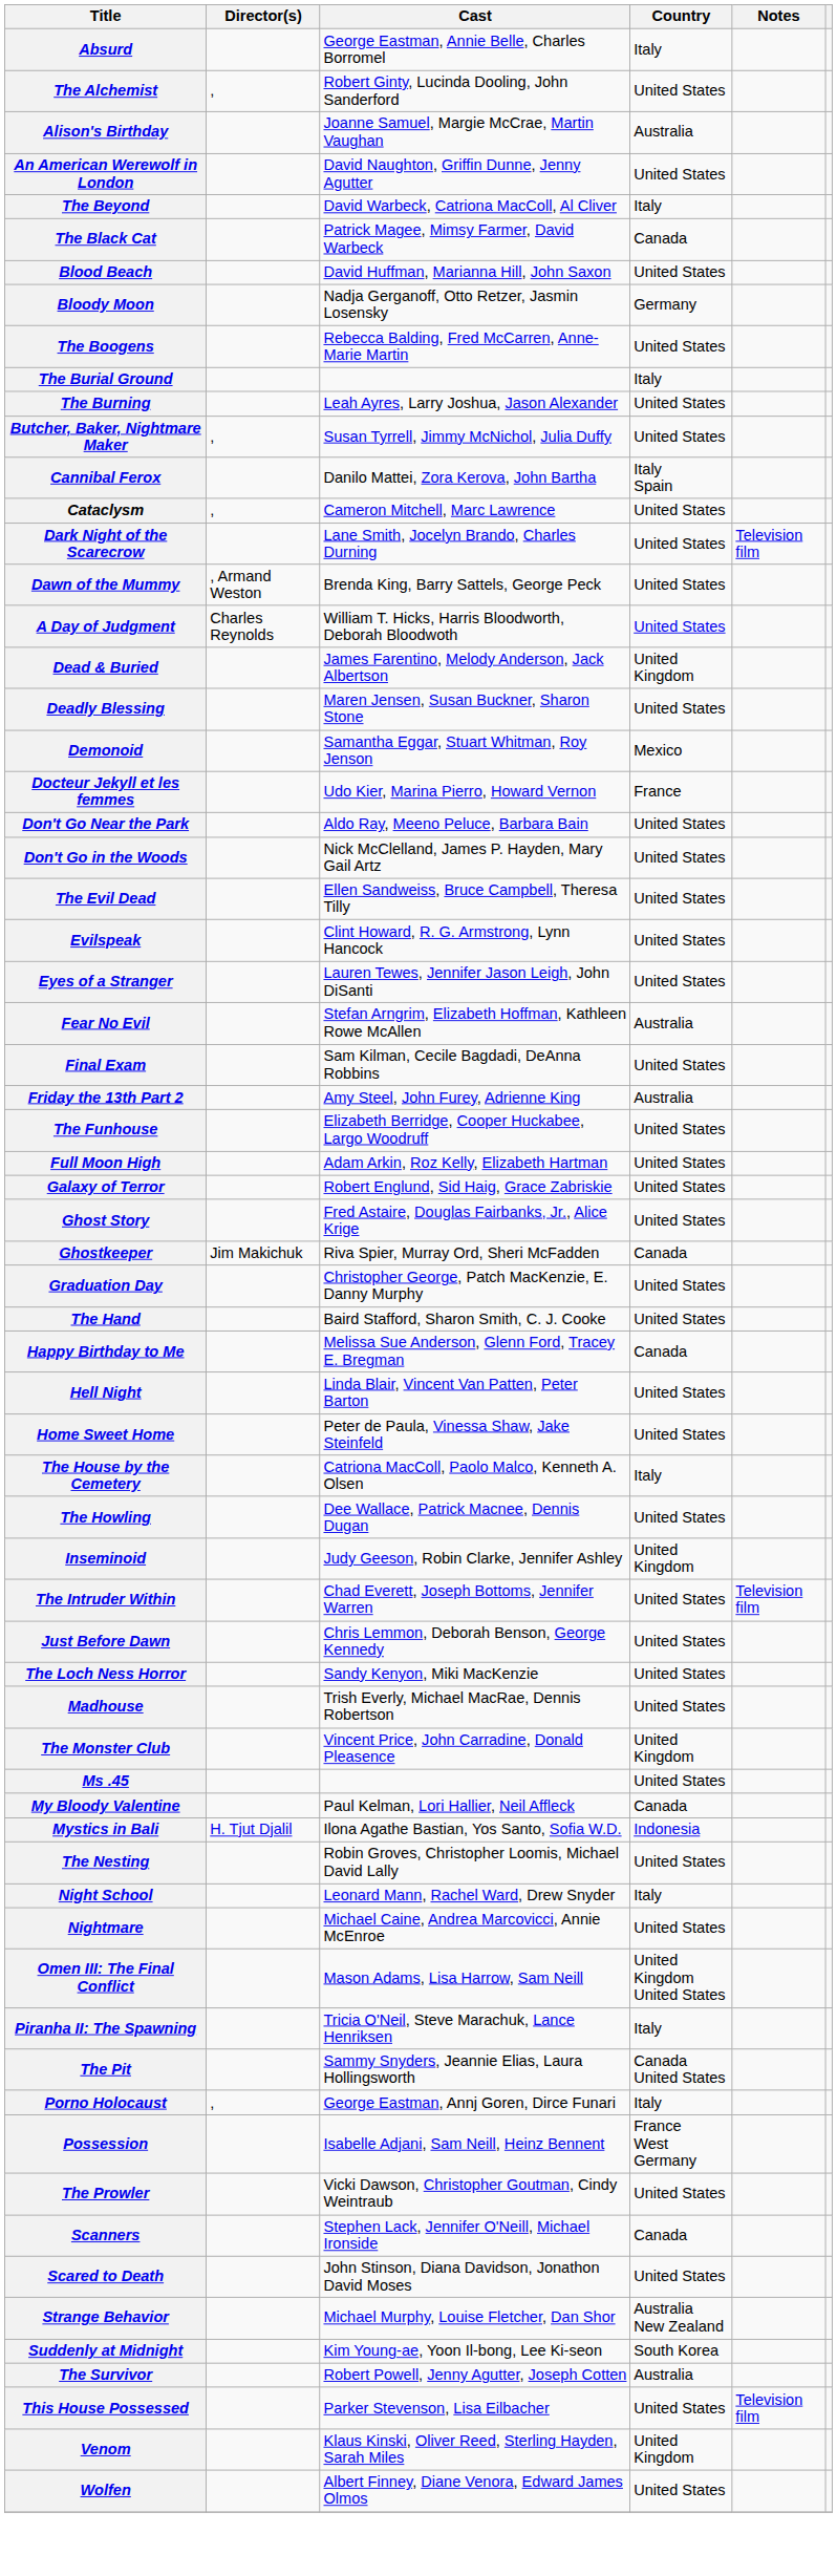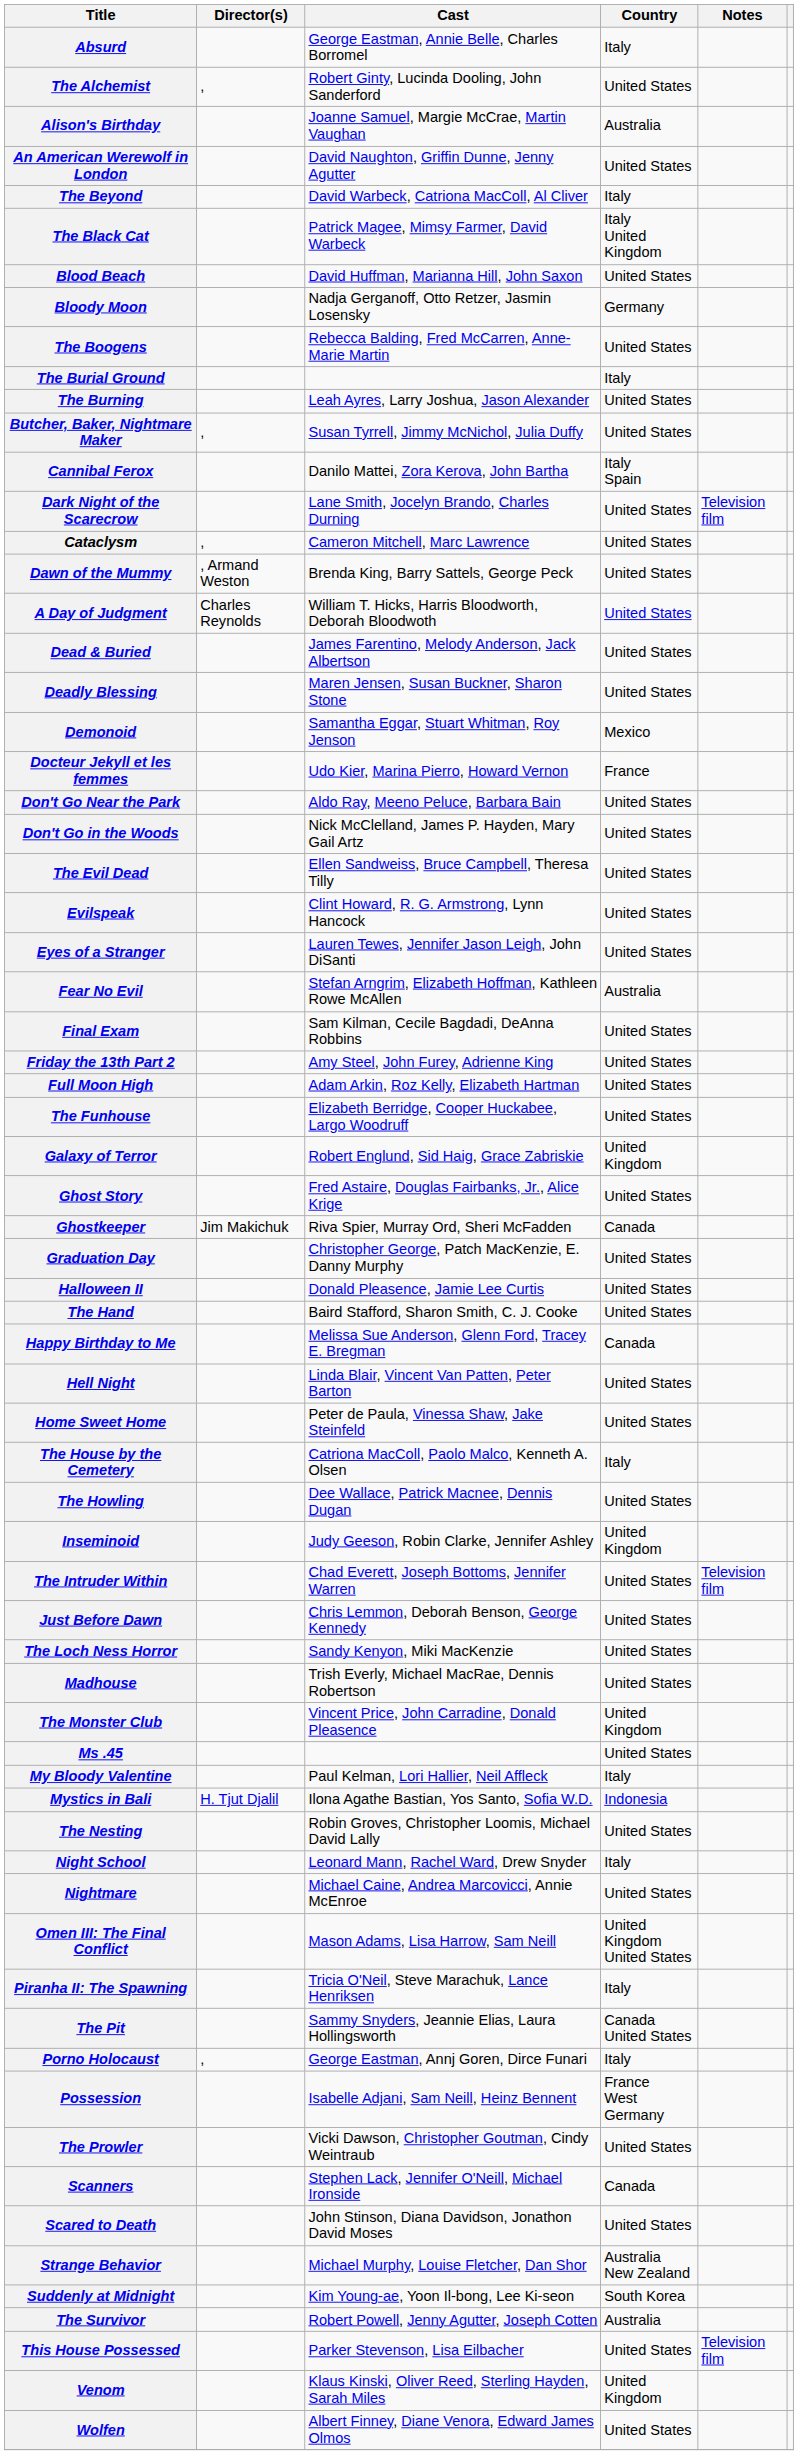 <table class="wikitable sortable">
 <tr>
 <th scope="col">Title</th>
 <th scope="col">Director(s)</th>
 <th scope="col" class="unsortable">Cast</th>
 <th scope="col">Country</th>
 <th scope="col" class="unsortable">Notes</th>
 <th scope="col" class="unsortable"></th>
 </tr>
 <tr>
 <th><em><a href='#'>Absurd</a></em></th>
 <td></td>
 <td><a href='#'>George Eastman</a>, <a href='#'>Annie Belle</a>, Charles Borromel</td>
 <td>Italy</td>
 <td></td>
 <td style="text-align:center;"></td>
 </tr>
 <tr>
 <th><em><a href='#'>The Alchemist</a></em></th>
 <td>, </td>
 <td><a href='#'>Robert Ginty</a>, Lucinda Dooling, John Sanderford</td>
 <td>United States</td>
 <td></td>
 <td style="text-align:center;"></td>
 </tr>
 <tr>
 <th><em><a href='#'>Alison's Birthday</a></em></th>
 <td></td>
 <td><a href='#'>Joanne Samuel</a>, Margie McCrae, <a href='#'>Martin Vaughan</a></td>
 <td>Australia</td>
 <td></td>
 <td style="text-align:center;"></td>
 </tr>
 <tr>
 <th><em><a href='#'>An American Werewolf in London</a></em></th>
 <td></td>
 <td><a href='#'>David Naughton</a>, <a href='#'>Griffin Dunne</a>, <a href='#'>Jenny Agutter</a></td>
 <td>United States<br></td>
 <td></td>
 <td style="text-align:center;"></td>
 </tr>
 <tr>
 <th><em><a href='#'>The Beyond</a></em></th>
 <td></td>
 <td><a href='#'>David Warbeck</a>, <a href='#'>Catriona MacColl</a>, <a href='#'>Al Cliver</a></td>
 <td>Italy</td>
 <td></td>
 <td style="text-align:center;"></td>
 </tr>
 <tr>
 <th><em><a href='#'>The Black Cat</a></em></th>
 <td></td>
 <td><a href='#'>Patrick Magee</a>, <a href='#'>Mimsy Farmer</a>, <a href='#'>David Warbeck</a></td>
-<td>Canada</td>
+<td>Italy<br>United Kingdom</td>
 <td></td>
 <td style="text-align:center;"></td>
 </tr>
 <tr>
 <th><em><a href='#'>Blood Beach</a></em></th>
 <td></td>
 <td><a href='#'>David Huffman</a>, <a href='#'>Marianna Hill</a>, <a href='#'>John Saxon</a></td>
 <td>United States</td>
 <td></td>
 <td style="text-align:center;"></td>
 </tr>
 <tr>
 <th><em><a href='#'>Bloody Moon</a></em></th>
 <td></td>
 <td>Nadja Gerganoff, Otto Retzer, Jasmin Losensky</td>
 <td>Germany</td>
 <td></td>
 <td style="text-align:center;"></td>
 </tr>
 <tr>
 <th><em><a href='#'>The Boogens</a></em></th>
 <td></td>
 <td><a href='#'>Rebecca Balding</a>, <a href='#'>Fred McCarren</a>, <a href='#'>Anne-Marie Martin</a></td>
 <td>United States</td>
 <td></td>
 <td style="text-align:center;"></td>
 </tr>
 <tr>
 <th><em><a href='#'>The Burial Ground</a></em></th>
 <td></td>
 <td></td>
 <td>Italy</td>
 <td></td>
 <td style="text-align:center;"></td>
 </tr>
 <tr>
 <th><em><a href='#'>The Burning</a></em></th>
 <td></td>
 <td><a href='#'>Leah Ayres</a>, Larry Joshua, <a href='#'>Jason Alexander</a></td>
 <td>United States</td>
 <td></td>
 <td style="text-align:center;"></td>
 </tr>
 <tr>
 <th><em><a href='#'>Butcher, Baker, Nightmare Maker</a></em></th>
 <td>, </td>
 <td><a href='#'>Susan Tyrrell</a>, <a href='#'>Jimmy McNichol</a>, <a href='#'>Julia Duffy</a></td>
 <td>United States</td>
 <td></td>
 <td style="text-align:center;"></td>
 </tr>
 <tr>
 <th><em><a href='#'>Cannibal Ferox</a></em></th>
 <td></td>
 <td>Danilo Mattei, <a href='#'>Zora Kerova</a>, <a href='#'>John Bartha</a></td>
 <td>Italy<br>Spain</td>
 <td></td>
 <td style="text-align:center;"></td>
 </tr>
 <tr>
+<th><em><a href='#'>Dark Night of the Scarecrow</a></em></th>
+<td></td>
+<td><a href='#'>Lane Smith</a>, <a href='#'>Jocelyn Brando</a>, <a href='#'>Charles Durning</a></td>
+<td>United States</td>
+<td><a href='#'>Television film</a></td>
+<td style="text-align:center;"></td>
+</tr>
+<tr>
 <th><em>Cataclysm</em></th>
 <td>, </td>
 <td><a href='#'>Cameron Mitchell</a>, <a href='#'>Marc Lawrence</a></td>
 <td>United States</td>
 <td></td>
-<td style="text-align:center;"></td>
-</tr>
-<tr>
-<th><em><a href='#'>Dark Night of the Scarecrow</a></em></th>
-<td></td>
-<td><a href='#'>Lane Smith</a>, <a href='#'>Jocelyn Brando</a>, <a href='#'>Charles Durning</a></td>
-<td>United States</td>
-<td><a href='#'>Television film</a></td>
 <td style="text-align:center;"></td>
 </tr>
 <tr>
 <th><em><a href='#'>Dawn of the Mummy</a></em></th>
 <td>, Armand Weston</td>
 <td>Brenda King, Barry Sattels, George Peck</td>
 <td>United States</td>
 <td></td>
 <td style="text-align:center;"></td>
 </tr>
 <tr>
 <th><em><a href='#'>A Day of Judgment</a></em></th>
 <td>Charles Reynolds</td>
 <td>William T. Hicks, Harris Bloodworth, Deborah Bloodwoth</td>
 <td><a href='#'>United States</a></td>
 <td></td>
 <td></td>
 </tr>
 <tr>
 <th><em><a href='#'>Dead & Buried</a></em></th>
 <td></td>
 <td><a href='#'>James Farentino</a>, <a href='#'>Melody Anderson</a>, <a href='#'>Jack Albertson</a></td>
-<td>United Kingdom</td>
+<td>United States</td>
 <td></td>
 <td style="text-align:center;"></td>
 </tr>
 <tr>
 <th><em><a href='#'>Deadly Blessing</a></em></th>
 <td></td>
 <td><a href='#'>Maren Jensen</a>, <a href='#'>Susan Buckner</a>, <a href='#'>Sharon Stone</a></td>
 <td>United States</td>
 <td></td>
 <td style="text-align:center;"></td>
 </tr>
 <tr>
 <th><em><a href='#'>Demonoid</a></em></th>
 <td></td>
 <td><a href='#'>Samantha Eggar</a>, <a href='#'>Stuart Whitman</a>, <a href='#'>Roy Jenson</a></td>
 <td>Mexico</td>
 <td></td>
 <td style="text-align:center;"></td>
 </tr>
 <tr>
 <th><em><a href='#'>Docteur Jekyll et les femmes</a></em></th>
 <td></td>
 <td><a href='#'>Udo Kier</a>, <a href='#'>Marina Pierro</a>, <a href='#'>Howard Vernon</a></td>
 <td>France</td>
 <td></td>
 <td style="text-align:center;"></td>
 </tr>
 <tr>
 <th><em><a href='#'>Don't Go Near the Park</a></em></th>
 <td></td>
 <td><a href='#'>Aldo Ray</a>, <a href='#'>Meeno Peluce</a>, <a href='#'>Barbara Bain</a></td>
 <td>United States</td>
 <td></td>
 <td style="text-align:center;"></td>
 </tr>
 <tr>
 <th><em><a href='#'>Don't Go in the Woods</a></em></th>
 <td></td>
 <td>Nick McClelland, James P. Hayden, Mary Gail Artz</td>
 <td>United States</td>
 <td></td>
 <td style="text-align:center;"></td>
 </tr>
 <tr>
 <th><em><a href='#'>The Evil Dead</a></em></th>
 <td></td>
 <td><a href='#'>Ellen Sandweiss</a>, <a href='#'>Bruce Campbell</a>, Theresa Tilly</td>
 <td>United States</td>
 <td></td>
 <td style="text-align:center;"></td>
 </tr>
 <tr>
 <th><em><a href='#'>Evilspeak</a></em></th>
 <td></td>
 <td><a href='#'>Clint Howard</a>, <a href='#'>R. G. Armstrong</a>, Lynn Hancock</td>
 <td>United States</td>
 <td></td>
 <td style="text-align:center;"></td>
 </tr>
 <tr>
 <th><em><a href='#'>Eyes of a Stranger</a></em></th>
 <td></td>
 <td><a href='#'>Lauren Tewes</a>, <a href='#'>Jennifer Jason Leigh</a>, John DiSanti</td>
 <td>United States</td>
 <td></td>
 <td style="text-align:center;"></td>
 </tr>
 <tr>
 <th><em><a href='#'>Fear No Evil</a></em></th>
 <td></td>
 <td><a href='#'>Stefan Arngrim</a>, <a href='#'>Elizabeth Hoffman</a>, Kathleen Rowe McAllen</td>
 <td>Australia</td>
 <td></td>
 <td style="text-align:center;"></td>
 </tr>
 <tr>
 <th><em><a href='#'>Final Exam</a></em></th>
 <td></td>
 <td>Sam Kilman, Cecile Bagdadi, DeAnna Robbins</td>
 <td>United States</td>
 <td></td>
 <td style="text-align:center;"></td>
 </tr>
 <tr>
 <th><em><a href='#'>Friday the 13th Part 2</a></em></th>
 <td></td>
 <td><a href='#'>Amy Steel</a>, <a href='#'>John Furey</a>, <a href='#'>Adrienne King</a></td>
-<td>Australia</td>
-<td></td>
-<td style="text-align:center;"></td>
-</tr>
-<tr>
-<th><em><a href='#'>The Funhouse</a></em></th>
-<td></td>
-<td><a href='#'>Elizabeth Berridge</a>, <a href='#'>Cooper Huckabee</a>, <a href='#'>Largo Woodruff</a></td>
 <td>United States</td>
 <td></td>
 <td style="text-align:center;"></td>
 </tr>
 <tr>
 <th><em><a href='#'>Full Moon High</a></em></th>
 <td></td>
 <td><a href='#'>Adam Arkin</a>, <a href='#'>Roz Kelly</a>, <a href='#'>Elizabeth Hartman</a></td>
 <td>United States</td>
 <td></td>
 <td style="text-align:center;"></td>
 </tr>
 <tr>
+<th><em><a href='#'>The Funhouse</a></em></th>
+<td></td>
+<td><a href='#'>Elizabeth Berridge</a>, <a href='#'>Cooper Huckabee</a>, <a href='#'>Largo Woodruff</a></td>
+<td>United States</td>
+<td></td>
+<td style="text-align:center;"></td>
+</tr>
+<tr>
 <th><em><a href='#'>Galaxy of Terror</a></em></th>
 <td></td>
 <td><a href='#'>Robert Englund</a>, <a href='#'>Sid Haig</a>, <a href='#'>Grace Zabriskie</a></td>
-<td>United States</td>
+<td>United Kingdom</td>
 <td></td>
 <td style="text-align:center;"></td>
 </tr>
 <tr>
 <th><em><a href='#'>Ghost Story</a></em></th>
 <td></td>
 <td><a href='#'>Fred Astaire</a>, <a href='#'>Douglas Fairbanks, Jr.</a>, <a href='#'>Alice Krige</a></td>
 <td>United States</td>
 <td></td>
 <td style="text-align:center;"></td>
 </tr>
 <tr>
 <th><em><a href='#'>Ghostkeeper</a></em></th>
 <td>Jim Makichuk</td>
 <td>Riva Spier, Murray Ord, Sheri McFadden</td>
 <td>Canada</td>
 <td></td>
 <td style="text-align:center;"></td>
 </tr>
 <tr>
 <th><em><a href='#'>Graduation Day</a></em></th>
 <td></td>
 <td><a href='#'>Christopher George</a>, Patch MacKenzie, E. Danny Murphy</td>
+<td>United States</td>
+<td></td>
+<td style="text-align:center;"></td>
+</tr>
+<tr>
+<th><em><a href='#'>Halloween II</a></em></th>
+<td></td>
+<td><a href='#'>Donald Pleasence</a>, <a href='#'>Jamie Lee Curtis</a></td>
 <td>United States</td>
 <td></td>
 <td style="text-align:center;"></td>
 </tr>
 <tr>
 <th><em><a href='#'>The Hand</a></em></th>
 <td></td>
 <td>Baird Stafford, Sharon Smith, C. J. Cooke</td>
 <td>United States</td>
 <td></td>
 <td style="text-align:center;"></td>
 </tr>
 <tr>
 <th><em><a href='#'>Happy Birthday to Me</a></em></th>
 <td></td>
 <td><a href='#'>Melissa Sue Anderson</a>, <a href='#'>Glenn Ford</a>, <a href='#'>Tracey E. Bregman</a></td>
 <td>Canada</td>
 <td></td>
 <td style="text-align:center;"></td>
 </tr>
 <tr>
 <th><em><a href='#'>Hell Night</a></em></th>
 <td></td>
 <td><a href='#'>Linda Blair</a>, <a href='#'>Vincent Van Patten</a>, <a href='#'>Peter Barton</a></td>
 <td>United States</td>
 <td></td>
 <td style="text-align:center;"></td>
 </tr>
 <tr>
 <th><em><a href='#'>Home Sweet Home</a></em></th>
 <td></td>
 <td>Peter de Paula, <a href='#'>Vinessa Shaw</a>, <a href='#'>Jake Steinfeld</a></td>
 <td>United States</td>
 <td></td>
 <td style="text-align:center;"></td>
 </tr>
 <tr>
 <th><em><a href='#'>The House by the Cemetery</a></em></th>
 <td></td>
 <td><a href='#'>Catriona MacColl</a>, <a href='#'>Paolo Malco</a>, Kenneth A. Olsen</td>
 <td>Italy</td>
 <td></td>
 <td style="text-align:center;"></td>
 </tr>
 <tr>
 <th><em><a href='#'>The Howling</a></em></th>
 <td></td>
 <td><a href='#'>Dee Wallace</a>, <a href='#'>Patrick Macnee</a>, <a href='#'>Dennis Dugan</a></td>
 <td>United States</td>
 <td></td>
 <td style="text-align:center;"></td>
 </tr>
 <tr>
 <th><em><a href='#'>Inseminoid</a></em></th>
 <td></td>
 <td><a href='#'>Judy Geeson</a>, Robin Clarke, Jennifer Ashley</td>
 <td>United Kingdom</td>
 <td></td>
 <td style="text-align:center;"></td>
 </tr>
 <tr>
 <th><em><a href='#'>The Intruder Within</a></em></th>
 <td></td>
 <td><a href='#'>Chad Everett</a>, <a href='#'>Joseph Bottoms</a>, <a href='#'>Jennifer Warren</a></td>
 <td>United States</td>
 <td><a href='#'>Television film</a></td>
 <td style="text-align:center;"></td>
 </tr>
 <tr>
 <th><em><a href='#'>Just Before Dawn</a></em></th>
 <td></td>
 <td><a href='#'>Chris Lemmon</a>, Deborah Benson, <a href='#'>George Kennedy</a></td>
 <td>United States</td>
 <td></td>
 <td style="text-align:center;"></td>
 </tr>
 <tr>
 <th><em><a href='#'>The Loch Ness Horror</a></em></th>
 <td></td>
 <td><a href='#'>Sandy Kenyon</a>, Miki MacKenzie</td>
 <td>United States</td>
 <td></td>
 <td style="text-align:center;"></td>
 </tr>
 <tr>
 <th><em><a href='#'>Madhouse</a></em></th>
 <td></td>
 <td>Trish Everly, Michael MacRae, Dennis Robertson</td>
 <td>United States</td>
 <td></td>
 <td style="text-align:center;"></td>
 </tr>
 <tr>
 <th><em><a href='#'>The Monster Club</a></em></th>
 <td></td>
 <td><a href='#'>Vincent Price</a>, <a href='#'>John Carradine</a>, <a href='#'>Donald Pleasence</a></td>
 <td>United Kingdom</td>
 <td></td>
 <td style="text-align:center;"></td>
 </tr>
 <tr>
 <th><em><a href='#'>Ms .45</a></em></th>
 <td></td>
 <td></td>
 <td>United States</td>
 <td></td>
 <td></td>
 </tr>
 <tr>
 <th><em><a href='#'>My Bloody Valentine</a></em></th>
 <td></td>
 <td>Paul Kelman, <a href='#'>Lori Hallier</a>, <a href='#'>Neil Affleck</a></td>
-<td>Canada</td>
+<td>Italy</td>
 <td></td>
 <td style="text-align:center;"></td>
 </tr>
 <tr>
 <th><em><a href='#'>Mystics in Bali</a></em></th>
 <td><a href='#'>H. Tjut Djalil</a></td>
 <td>Ilona Agathe Bastian, Yos Santo, <a href='#'>Sofia W.D.</a></td>
 <td><a href='#'>Indonesia</a></td>
 <td></td>
 <td></td>
 </tr>
 <tr>
 <th><em><a href='#'>The Nesting</a></em></th>
 <td></td>
 <td>Robin Groves, Christopher Loomis, Michael David Lally</td>
 <td>United States</td>
 <td></td>
 <td style="text-align:center;"></td>
 </tr>
 <tr>
 <th><em><a href='#'>Night School</a></em></th>
 <td></td>
 <td><a href='#'>Leonard Mann</a>, <a href='#'>Rachel Ward</a>, Drew Snyder</td>
 <td>Italy</td>
 <td></td>
 <td style="text-align:center;"></td>
 </tr>
 <tr>
 <th><em><a href='#'>Nightmare</a></em></th>
 <td></td>
 <td><a href='#'>Michael Caine</a>, <a href='#'>Andrea Marcovicci</a>, Annie McEnroe</td>
 <td>United States</td>
 <td></td>
 <td style="text-align:center;"></td>
 </tr>
 <tr>
 <th><em><a href='#'>Omen III: The Final Conflict</a></em></th>
 <td></td>
 <td><a href='#'>Mason Adams</a>, <a href='#'>Lisa Harrow</a>, <a href='#'>Sam Neill</a></td>
 <td>United Kingdom<br>United States</td>
 <td></td>
 <td style="text-align:center;"></td>
 </tr>
 <tr>
 <th><em><a href='#'>Piranha II: The Spawning</a></em></th>
 <td></td>
 <td><a href='#'>Tricia O'Neil</a>, Steve Marachuk, <a href='#'>Lance Henriksen</a></td>
 <td>Italy</td>
 <td></td>
 <td style="text-align:center;"></td>
 </tr>
 <tr>
 <th><em><a href='#'>The Pit</a></em></th>
 <td></td>
 <td><a href='#'>Sammy Snyders</a>, Jeannie Elias, Laura Hollingsworth</td>
 <td>Canada<br>United States</td>
 <td></td>
 <td style="text-align:center;"></td>
 </tr>
 <tr>
 <th><em><a href='#'>Porno Holocaust</a></em></th>
 <td>, </td>
 <td><a href='#'>George Eastman</a>, Annj Goren, Dirce Funari</td>
 <td>Italy</td>
 <td></td>
 <td style="text-align:center;"></td>
 </tr>
 <tr>
 <th><em><a href='#'>Possession</a></em></th>
 <td></td>
 <td><a href='#'>Isabelle Adjani</a>, <a href='#'>Sam Neill</a>, <a href='#'>Heinz Bennent</a></td>
 <td>France<br>West Germany</td>
 <td></td>
 <td style="text-align:center;"></td>
 </tr>
 <tr>
 <th><em><a href='#'>The Prowler</a></em></th>
 <td></td>
 <td>Vicki Dawson, <a href='#'>Christopher Goutman</a>, Cindy Weintraub</td>
 <td>United States</td>
 <td></td>
 <td style="text-align:center;"></td>
 </tr>
 <tr>
 <th><em><a href='#'>Scanners</a></em></th>
 <td></td>
 <td><a href='#'>Stephen Lack</a>, <a href='#'>Jennifer O'Neill</a>, <a href='#'>Michael Ironside</a></td>
 <td>Canada</td>
 <td></td>
 <td style="text-align:center;"></td>
 </tr>
 <tr>
 <th><em><a href='#'>Scared to Death</a></em></th>
 <td></td>
 <td>John Stinson, Diana Davidson, Jonathon David Moses</td>
 <td>United States</td>
 <td></td>
 <td style="text-align:center;"></td>
 </tr>
 <tr>
 <th><em><a href='#'>Strange Behavior</a></em></th>
 <td></td>
 <td><a href='#'>Michael Murphy</a>, <a href='#'>Louise Fletcher</a>, <a href='#'>Dan Shor</a></td>
 <td>Australia<br>New Zealand</td>
 <td></td>
 <td style="text-align:center;"></td>
 </tr>
 <tr>
 <th><em><a href='#'>Suddenly at Midnight</a></em></th>
 <td></td>
 <td><a href='#'>Kim Young-ae</a>, Yoon Il-bong, Lee Ki-seon</td>
 <td>South Korea</td>
 <td></td>
 <td style="text-align:center;"></td>
 </tr>
 <tr>
 <th><em><a href='#'>The Survivor</a></em></th>
 <td></td>
 <td><a href='#'>Robert Powell</a>, <a href='#'>Jenny Agutter</a>, <a href='#'>Joseph Cotten</a></td>
 <td>Australia</td>
 <td></td>
 <td style="text-align:center;"></td>
 </tr>
 <tr>
 <th><em><a href='#'>This House Possessed</a></em></th>
 <td></td>
 <td><a href='#'>Parker Stevenson</a>, <a href='#'>Lisa Eilbacher</a></td>
 <td>United States</td>
 <td><a href='#'>Television film</a></td>
 <td style="text-align:center;"></td>
 </tr>
 <tr>
 <th><em><a href='#'>Venom</a></em></th>
 <td></td>
 <td><a href='#'>Klaus Kinski</a>, <a href='#'>Oliver Reed</a>, <a href='#'>Sterling Hayden</a>, <a href='#'>Sarah Miles</a></td>
 <td>United Kingdom</td>
 <td></td>
 <td style="text-align:center;"></td>
 </tr>
 <tr>
 <th><em><a href='#'>Wolfen</a></em></th>
 <td></td>
 <td><a href='#'>Albert Finney</a>, <a href='#'>Diane Venora</a>, <a href='#'>Edward James Olmos</a></td>
 <td>United States</td>
 <td></td>
 <td style="text-align:center;"></td>
 </tr>
 <tr>
 </tr>
 </table>
